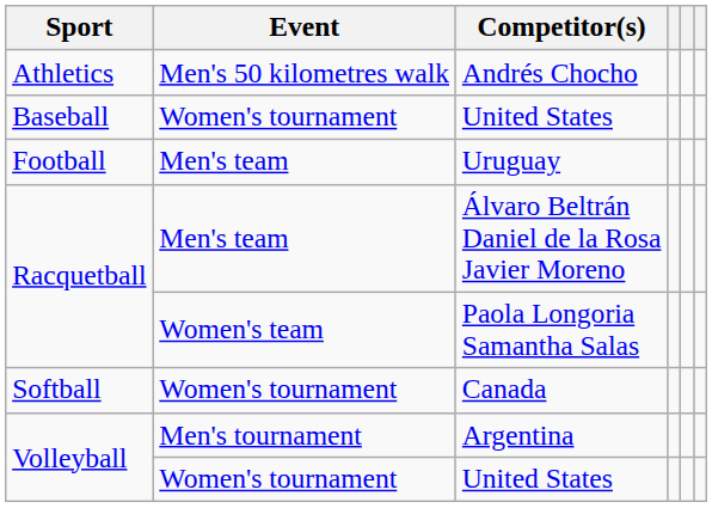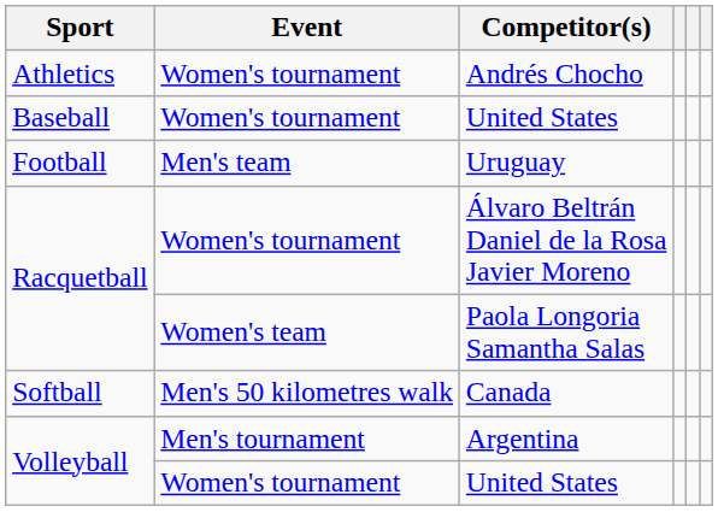 <table class="wikitable">
 <tr>
 <th>Sport</th>
 <th>Event</th>
 <th>Competitor(s)</th>
 <th></th>
 <th></th>
 <th></th>
 </tr>
 <tr>
 <td><a href='#'>Athletics</a></td>
-<td><a href='#'>Men's 50 kilometres walk</a></td>
+<td><a href='#'>Women's tournament</a></td>
 <td><a href='#'>Andrés Chocho</a></td>
 <td></td>
 <td></td>
 <td></td>
 </tr>
 <tr>
 <td><a href='#'>Baseball</a></td>
 <td><a href='#'>Women's tournament</a></td>
 <td><a href='#'>United States</a></td>
 <td></td>
 <td></td>
 <td></td>
 </tr>
 <tr>
 <td><a href='#'>Football</a></td>
 <td><a href='#'>Men's team</a></td>
 <td><a href='#'>Uruguay</a></td>
 <td></td>
 <td></td>
 <td></td>
 </tr>
 <tr>
 <td rowspan="2"><a href='#'>Racquetball</a></td>
-<td><a href='#'>Men's team</a></td>
+<td><a href='#'>Women's tournament</a></td>
 <td><a href='#'>Álvaro Beltrán</a><br><a href='#'>Daniel de la Rosa</a><br><a href='#'>Javier Moreno</a></td>
 <td></td>
 <td></td>
 <td></td>
 </tr>
 <tr>
 <td><a href='#'>Women's team</a></td>
 <td><a href='#'>Paola Longoria</a><br><a href='#'>Samantha Salas</a></td>
 <td></td>
 <td></td>
 <td></td>
 </tr>
 <tr>
 <td><a href='#'>Softball</a></td>
-<td><a href='#'>Women's tournament</a></td>
+<td><a href='#'>Men's 50 kilometres walk</a></td>
 <td><a href='#'>Canada</a></td>
 <td></td>
 <td></td>
 <td></td>
 </tr>
 <tr>
 <td rowspan="2"><a href='#'>Volleyball</a></td>
 <td><a href='#'>Men's tournament</a></td>
 <td><a href='#'>Argentina</a></td>
 <td></td>
 <td></td>
 <td></td>
 </tr>
 <tr>
 <td><a href='#'>Women's tournament</a></td>
 <td><a href='#'>United States</a></td>
 <td></td>
 <td></td>
 <td></td>
 </tr>
 </table>
